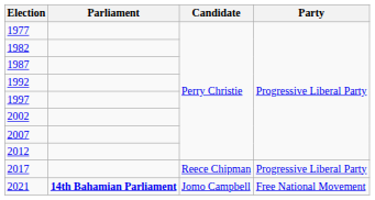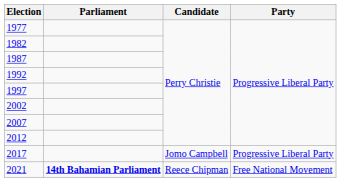 <table class="wikitable">
 <tr>
 <th>Election</th>
 <th>Parliament</th>
 <th>Candidate</th>
 <th>Party</th>
 </tr>
 <tr>
 <td><a href='#'>1977</a></td>
 <td></td>
 <td rowspan="8"><a href='#'>Perry Christie</a></td>
 <td rowspan="8"><a href='#'>Progressive Liberal Party</a></td>
 </tr>
 <tr>
 <td><a href='#'>1982</a></td>
 <td></td>
 </tr>
 <tr>
 <td><a href='#'>1987</a></td>
 <td></td>
 </tr>
 <tr>
 <td><a href='#'>1992</a></td>
 <td></td>
 </tr>
 <tr>
 <td><a href='#'>1997</a></td>
 <td></td>
 </tr>
 <tr>
 <td><a href='#'>2002</a></td>
 <td></td>
 </tr>
 <tr>
 <td><a href='#'>2007</a></td>
 <td></td>
 </tr>
 <tr>
 <td><a href='#'>2012</a></td>
 <td></td>
 </tr>
 <tr>
 <td><a href='#'>2017</a></td>
 <td></td>
-<td><a href='#'>Reece Chipman</a></td>
+<td><a href='#'>Jomo Campbell</a></td>
 <td><a href='#'>Progressive Liberal Party</a></td>
 </tr>
 <tr>
 <td><a href='#'>2021</a></td>
 <td><strong><a href='#'>14th Bahamian Parliament</a></strong></td>
-<td><a href='#'>Jomo Campbell</a></td>
+<td><a href='#'>Reece Chipman</a></td>
 <td><a href='#'>Free National Movement</a></td>
 </tr>
 </table>
